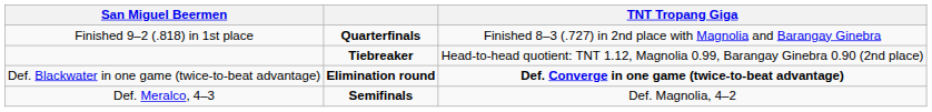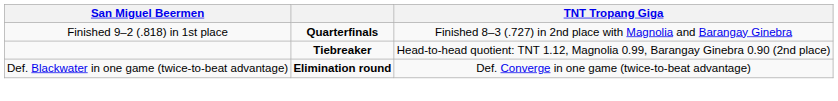 <table class=wikitable style="text-align:center">
 <tr>
 <th><a href='#'>San Miguel Beermen</a></th>
 <th></th>
 <th><a href='#'>TNT Tropang Giga</a></th>
 </tr>
 <tr>
 <td>Finished 9–2 (.818) in 1st place</td>
 <td><strong>Quarterfinals</strong></td>
 <td>Finished 8–3 (.727) in 2nd place with <a href='#'>Magnolia</a> and <a href='#'>Barangay Ginebra</a></td>
 </tr>
 <tr>
 <td></td>
 <td><strong>Tiebreaker</strong></td>
 <td>Head-to-head quotient: TNT 1.12, Magnolia 0.99, Barangay Ginebra 0.90 (2nd place)</td>
 </tr>
 <tr>
 <td>Def. <a href='#'>Blackwater</a> in one game (twice-to-beat advantage)</td>
 <td><strong>Elimination round</strong></td>
-<td><strong>Def. <a href='#'>Converge</a> in one game (twice-to-beat advantage)</strong></td>
-</tr>
-<tr>
-<td>Def. <a href='#'>Meralco</a>, 4–3</td>
-<td><strong>Semifinals</strong></td>
-<td>Def. Magnolia, 4–2</td>
+<td>Def. <a href='#'>Converge</a> in one game (twice-to-beat advantage)</td>
 </tr>
 </table>
